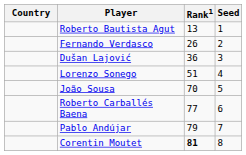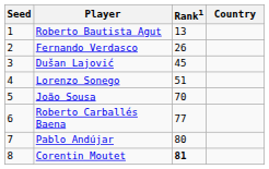 <table class="sortable wikitable">
 <tr>
-<th width="70">Country</th>
+<th>Seed</th>
 <th width="175">Player</th>
 <th>Rank<sup>1</sup></th>
-<th>Seed</th>
+<th width="70">Country</th>
 </tr>
 <tr>
-<td></td>
+<td>1</td>
 <td><a href='#'>Roberto Bautista Agut</a></td>
 <td>13</td>
-<td>1</td>
+<td></td>
 </tr>
 <tr>
-<td></td>
+<td>2</td>
 <td><a href='#'>Fernando Verdasco</a></td>
 <td>26</td>
-<td>2</td>
+<td></td>
 </tr>
 <tr>
+<td>3</td>
+<td><a href='#'>Dušan Lajović</a></td>
+<td>45</td>
 <td></td>
-<td><a href='#'>Dušan Lajović</a></td>
-<td>36</td>
-<td>3</td>
 </tr>
 <tr>
-<td></td>
+<td>4</td>
 <td><a href='#'>Lorenzo Sonego</a></td>
 <td>51</td>
-<td>4</td>
+<td></td>
 </tr>
 <tr>
-<td></td>
+<td>5</td>
 <td><a href='#'>João Sousa</a></td>
 <td>70</td>
-<td>5</td>
+<td></td>
 </tr>
 <tr>
-<td></td>
+<td>6</td>
 <td><a href='#'>Roberto Carballés Baena</a></td>
 <td>77</td>
-<td>6</td>
+<td></td>
 </tr>
 <tr>
+<td>7</td>
+<td><a href='#'>Pablo Andújar</a></td>
+<td>80</td>
 <td></td>
-<td><a href='#'>Pablo Andújar</a></td>
-<td>79</td>
-<td>7</td>
 </tr>
 <tr>
-<td></td>
+<td>8</td>
 <td><a href='#'>Corentin Moutet</a></td>
 <td><strong>81</strong></td>
-<td>8</td>
+<td></td>
 </tr>
 </table>
